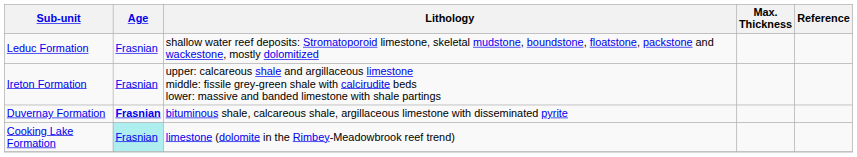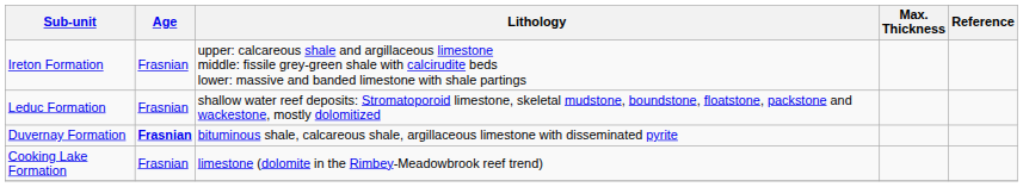 <table class="wikitable">
 <tr>
 <th><a href='#'>Sub-unit</a></th>
 <th><a href='#'>Age</a></th>
 <th>Lithology</th>
 <th>Max.<br>Thickness</th>
 <th>Reference</th>
 </tr>
 <tr>
-<td><a href='#'>Leduc Formation</a></td>
+<td><a href='#'>Ireton Formation</a></td>
 <td><a href='#'>Frasnian</a></td>
-<td>shallow water reef deposits: <a href='#'>Stromatoporoid</a> limestone, skeletal <a href='#'>mudstone</a>, <a href='#'>boundstone</a>, <a href='#'>floatstone</a>, <a href='#'>packstone</a> and <a href='#'>wackestone</a>, mostly <a href='#'>dolomitized</a></td>
+<td>upper: calcareous <a href='#'>shale</a> and argillaceous <a href='#'>limestone</a><br>middle: fissile grey-green shale with <a href='#'>calcirudite</a> beds<br>lower: massive and banded limestone with shale partings</td>
 <td></td>
 <td></td>
 </tr>
 <tr>
-<td><a href='#'>Ireton Formation</a></td>
+<td><a href='#'>Leduc Formation</a></td>
 <td><a href='#'>Frasnian</a></td>
-<td>upper: calcareous <a href='#'>shale</a> and argillaceous <a href='#'>limestone</a><br>middle: fissile grey-green shale with <a href='#'>calcirudite</a> beds<br>lower: massive and banded limestone with shale partings</td>
+<td>shallow water reef deposits: <a href='#'>Stromatoporoid</a> limestone, skeletal <a href='#'>mudstone</a>, <a href='#'>boundstone</a>, <a href='#'>floatstone</a>, <a href='#'>packstone</a> and <a href='#'>wackestone</a>, mostly <a href='#'>dolomitized</a></td>
 <td></td>
 <td></td>
 </tr>
 <tr>
 <td><a href='#'>Duvernay Formation</a></td>
 <td><strong><a href='#'>Frasnian</a></strong></td>
 <td><a href='#'>bituminous</a> shale, calcareous shale, argillaceous limestone with disseminated <a href='#'>pyrite</a></td>
 <td></td>
 <td></td>
 </tr>
 <tr>
 <td><a href='#'>Cooking Lake Formation</a></td>
-<td style="background: paleturquoise;"><a href='#'>Frasnian</a></td>
+<td><a href='#'>Frasnian</a></td>
 <td><a href='#'>limestone</a> (<a href='#'>dolomite</a> in the <a href='#'>Rimbey</a>-Meadowbrook reef trend)</td>
 <td></td>
 <td></td>
 </tr>
 <tr>
 </tr>
 </table>
